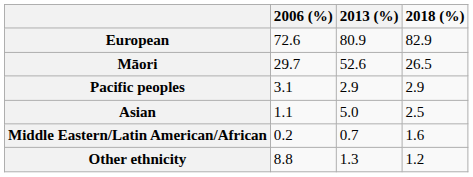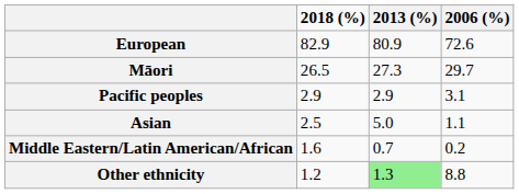 <table class="wikitable sortable">
 <tr>
 <th></th>
+<td><strong>2018 (%)</strong></td>
+<th>2013 (%)</th>
 <th>2006 (%)</th>
-<th>2013 (%)</th>
-<td><strong>2018 (%)</strong></td>
 </tr>
 <tr>
 <th>European</th>
+<td>82.9</td>
+<td>80.9</td>
 <td>72.6</td>
-<td>80.9</td>
-<td>82.9</td>
 </tr>
 <tr>
 <th>Māori</th>
+<td>26.5</td>
+<td>27.3</td>
 <td>29.7</td>
-<td>52.6</td>
-<td>26.5</td>
 </tr>
 <tr>
 <th>Pacific peoples</th>
-<td>3.1</td>
 <td>2.9</td>
 <td>2.9</td>
+<td>3.1</td>
 </tr>
 <tr>
 <th>Asian</th>
+<td>2.5</td>
+<td>5.0</td>
 <td>1.1</td>
-<td>5.0</td>
-<td>2.5</td>
 </tr>
 <tr>
 <th>Middle Eastern/Latin American/African</th>
+<td>1.6</td>
+<td>0.7</td>
 <td>0.2</td>
-<td>0.7</td>
-<td>1.6</td>
 </tr>
 <tr>
 <th>Other ethnicity</th>
+<td>1.2</td>
+<td style="background: lightgreen;">1.3</td>
 <td>8.8</td>
-<td>1.3</td>
-<td>1.2</td>
 </tr>
 </table>
